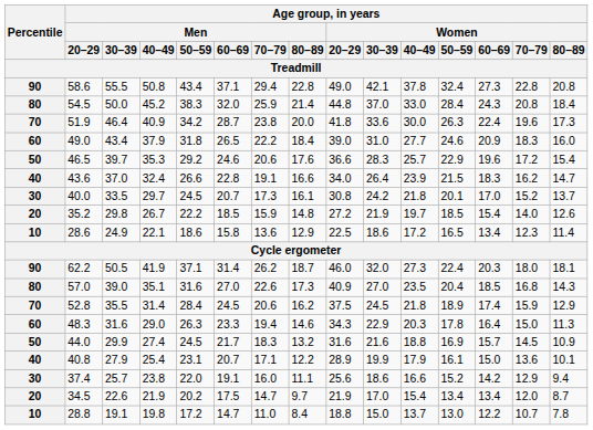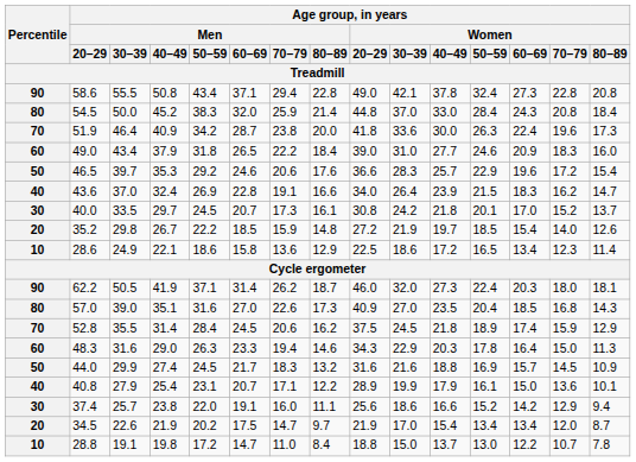 <table class="wikitable">
 <tr>
 <th rowspan="3">Percentile</th>
 <th colspan="14">Age group, in years</th>
 </tr>
 <tr>
 <th colspan="7">Men</th>
 <th colspan="7">Women</th>
 </tr>
 <tr>
 <th>20–29</th>
 <th>30–39</th>
 <th>40–49</th>
 <th>50–59</th>
 <th>60–69</th>
 <th>70–79</th>
 <th>80–89</th>
 <th>20–29</th>
 <th>30–39</th>
 <th>40–49</th>
 <th>50–59</th>
 <th>60–69</th>
 <th>70–79</th>
 <th>80–89</th>
 </tr>
 <tr>
 <th colspan="15">Treadmill</th>
 </tr>
 <tr>
 <th>90</th>
 <td>58.6</td>
 <td>55.5</td>
 <td>50.8</td>
 <td>43.4</td>
 <td>37.1</td>
 <td>29.4</td>
 <td>22.8</td>
 <td>49.0</td>
 <td>42.1</td>
 <td>37.8</td>
 <td>32.4</td>
 <td>27.3</td>
 <td>22.8</td>
 <td>20.8</td>
 </tr>
 <tr>
 <th>80</th>
 <td>54.5</td>
 <td>50.0</td>
 <td>45.2</td>
 <td>38.3</td>
 <td>32.0</td>
 <td>25.9</td>
 <td>21.4</td>
 <td>44.8</td>
 <td>37.0</td>
 <td>33.0</td>
 <td>28.4</td>
 <td>24.3</td>
 <td>20.8</td>
 <td>18.4</td>
 </tr>
 <tr>
 <th>70</th>
 <td>51.9</td>
 <td>46.4</td>
 <td>40.9</td>
 <td>34.2</td>
 <td>28.7</td>
 <td>23.8</td>
 <td>20.0</td>
 <td>41.8</td>
 <td>33.6</td>
 <td>30.0</td>
 <td>26.3</td>
 <td>22.4</td>
 <td>19.6</td>
 <td>17.3</td>
 </tr>
 <tr>
 <th>60</th>
 <td>49.0</td>
 <td>43.4</td>
 <td>37.9</td>
 <td>31.8</td>
 <td>26.5</td>
 <td>22.2</td>
 <td>18.4</td>
 <td>39.0</td>
 <td>31.0</td>
 <td>27.7</td>
 <td>24.6</td>
 <td>20.9</td>
 <td>18.3</td>
 <td>16.0</td>
 </tr>
 <tr>
 <th>50</th>
 <td>46.5</td>
 <td>39.7</td>
 <td>35.3</td>
 <td>29.2</td>
 <td>24.6</td>
 <td>20.6</td>
 <td>17.6</td>
 <td>36.6</td>
 <td>28.3</td>
 <td>25.7</td>
 <td>22.9</td>
 <td>19.6</td>
 <td>17.2</td>
 <td>15.4</td>
 </tr>
 <tr>
 <th>40</th>
 <td>43.6</td>
 <td>37.0</td>
 <td>32.4</td>
-<td>26.6</td>
+<td>26.9</td>
 <td>22.8</td>
 <td>19.1</td>
 <td>16.6</td>
 <td>34.0</td>
 <td>26.4</td>
 <td>23.9</td>
 <td>21.5</td>
 <td>18.3</td>
 <td>16.2</td>
 <td>14.7</td>
 </tr>
 <tr>
 <th>30</th>
 <td>40.0</td>
 <td>33.5</td>
 <td>29.7</td>
 <td>24.5</td>
 <td>20.7</td>
 <td>17.3</td>
 <td>16.1</td>
 <td>30.8</td>
 <td>24.2</td>
 <td>21.8</td>
 <td>20.1</td>
 <td>17.0</td>
 <td>15.2</td>
 <td>13.7</td>
 </tr>
 <tr>
 <th>20</th>
 <td>35.2</td>
 <td>29.8</td>
 <td>26.7</td>
 <td>22.2</td>
 <td>18.5</td>
 <td>15.9</td>
 <td>14.8</td>
 <td>27.2</td>
 <td>21.9</td>
 <td>19.7</td>
 <td>18.5</td>
 <td>15.4</td>
 <td>14.0</td>
 <td>12.6</td>
 </tr>
 <tr>
 <th>10</th>
 <td>28.6</td>
 <td>24.9</td>
 <td>22.1</td>
 <td>18.6</td>
 <td>15.8</td>
 <td>13.6</td>
 <td>12.9</td>
 <td>22.5</td>
 <td>18.6</td>
 <td>17.2</td>
 <td>16.5</td>
 <td>13.4</td>
 <td>12.3</td>
 <td>11.4</td>
 </tr>
 <tr>
 <th colspan="15">Cycle ergometer</th>
 </tr>
 <tr>
 <th>90</th>
 <td>62.2</td>
 <td>50.5</td>
 <td>41.9</td>
 <td>37.1</td>
 <td>31.4</td>
 <td>26.2</td>
 <td>18.7</td>
 <td>46.0</td>
 <td>32.0</td>
 <td>27.3</td>
 <td>22.4</td>
 <td>20.3</td>
 <td>18.0</td>
 <td>18.1</td>
 </tr>
 <tr>
 <th>80</th>
 <td>57.0</td>
 <td>39.0</td>
 <td>35.1</td>
 <td>31.6</td>
 <td>27.0</td>
 <td>22.6</td>
 <td>17.3</td>
 <td>40.9</td>
 <td>27.0</td>
 <td>23.5</td>
 <td>20.4</td>
 <td>18.5</td>
 <td>16.8</td>
 <td>14.3</td>
 </tr>
 <tr>
 <th>70</th>
 <td>52.8</td>
 <td>35.5</td>
 <td>31.4</td>
 <td>28.4</td>
 <td>24.5</td>
 <td>20.6</td>
 <td>16.2</td>
 <td>37.5</td>
 <td>24.5</td>
 <td>21.8</td>
 <td>18.9</td>
 <td>17.4</td>
 <td>15.9</td>
 <td>12.9</td>
 </tr>
 <tr>
 <th>60</th>
 <td>48.3</td>
 <td>31.6</td>
 <td>29.0</td>
 <td>26.3</td>
 <td>23.3</td>
 <td>19.4</td>
 <td>14.6</td>
 <td>34.3</td>
 <td>22.9</td>
 <td>20.3</td>
 <td>17.8</td>
 <td>16.4</td>
 <td>15.0</td>
 <td>11.3</td>
 </tr>
 <tr>
 <th>50</th>
 <td>44.0</td>
 <td>29.9</td>
 <td>27.4</td>
 <td>24.5</td>
 <td>21.7</td>
 <td>18.3</td>
 <td>13.2</td>
 <td>31.6</td>
 <td>21.6</td>
 <td>18.8</td>
 <td>16.9</td>
 <td>15.7</td>
 <td>14.5</td>
 <td>10.9</td>
 </tr>
 <tr>
 <th>40</th>
 <td>40.8</td>
 <td>27.9</td>
 <td>25.4</td>
 <td>23.1</td>
 <td>20.7</td>
 <td>17.1</td>
 <td>12.2</td>
 <td>28.9</td>
 <td>19.9</td>
 <td>17.9</td>
 <td>16.1</td>
 <td>15.0</td>
 <td>13.6</td>
 <td>10.1</td>
 </tr>
 <tr>
 <th>30</th>
 <td>37.4</td>
 <td>25.7</td>
 <td>23.8</td>
 <td>22.0</td>
 <td>19.1</td>
 <td>16.0</td>
 <td>11.1</td>
 <td>25.6</td>
 <td>18.6</td>
 <td>16.6</td>
 <td>15.2</td>
 <td>14.2</td>
 <td>12.9</td>
 <td>9.4</td>
 </tr>
 <tr>
 <th>20</th>
 <td>34.5</td>
 <td>22.6</td>
 <td>21.9</td>
 <td>20.2</td>
 <td>17.5</td>
 <td>14.7</td>
 <td>9.7</td>
 <td>21.9</td>
 <td>17.0</td>
 <td>15.4</td>
 <td>13.4</td>
 <td>13.4</td>
 <td>12.0</td>
 <td>8.7</td>
 </tr>
 <tr>
 <th>10</th>
 <td>28.8</td>
 <td>19.1</td>
 <td>19.8</td>
 <td>17.2</td>
 <td>14.7</td>
 <td>11.0</td>
 <td>8.4</td>
 <td>18.8</td>
 <td>15.0</td>
 <td>13.7</td>
 <td>13.0</td>
 <td>12.2</td>
 <td>10.7</td>
 <td>7.8</td>
 </tr>
 </table>
